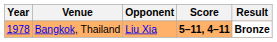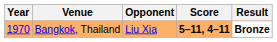 <table class="sortable wikitable" style="font-size: 90%;">
 <tr>
 <th>Year</th>
 <th>Venue</th>
 <th>Opponent</th>
 <th>Score</th>
 <th>Result</th>
 </tr>
 <tr style="background:#FFB069">
-<td align="center"><a href='#'>1978</a></td>
+<td align="center"><a href='#'>1970</a></td>
 <td align="left"><a href='#'>Bangkok</a>, Thailand</td>
 <td align="left"> <a href='#'>Liu Xia</a></td>
 <td align="left"><strong>5–11, 4–11</strong></td>
 <td style="text-align:left; background: white"> <strong>Bronze</strong></td>
 </tr>
 </table>
